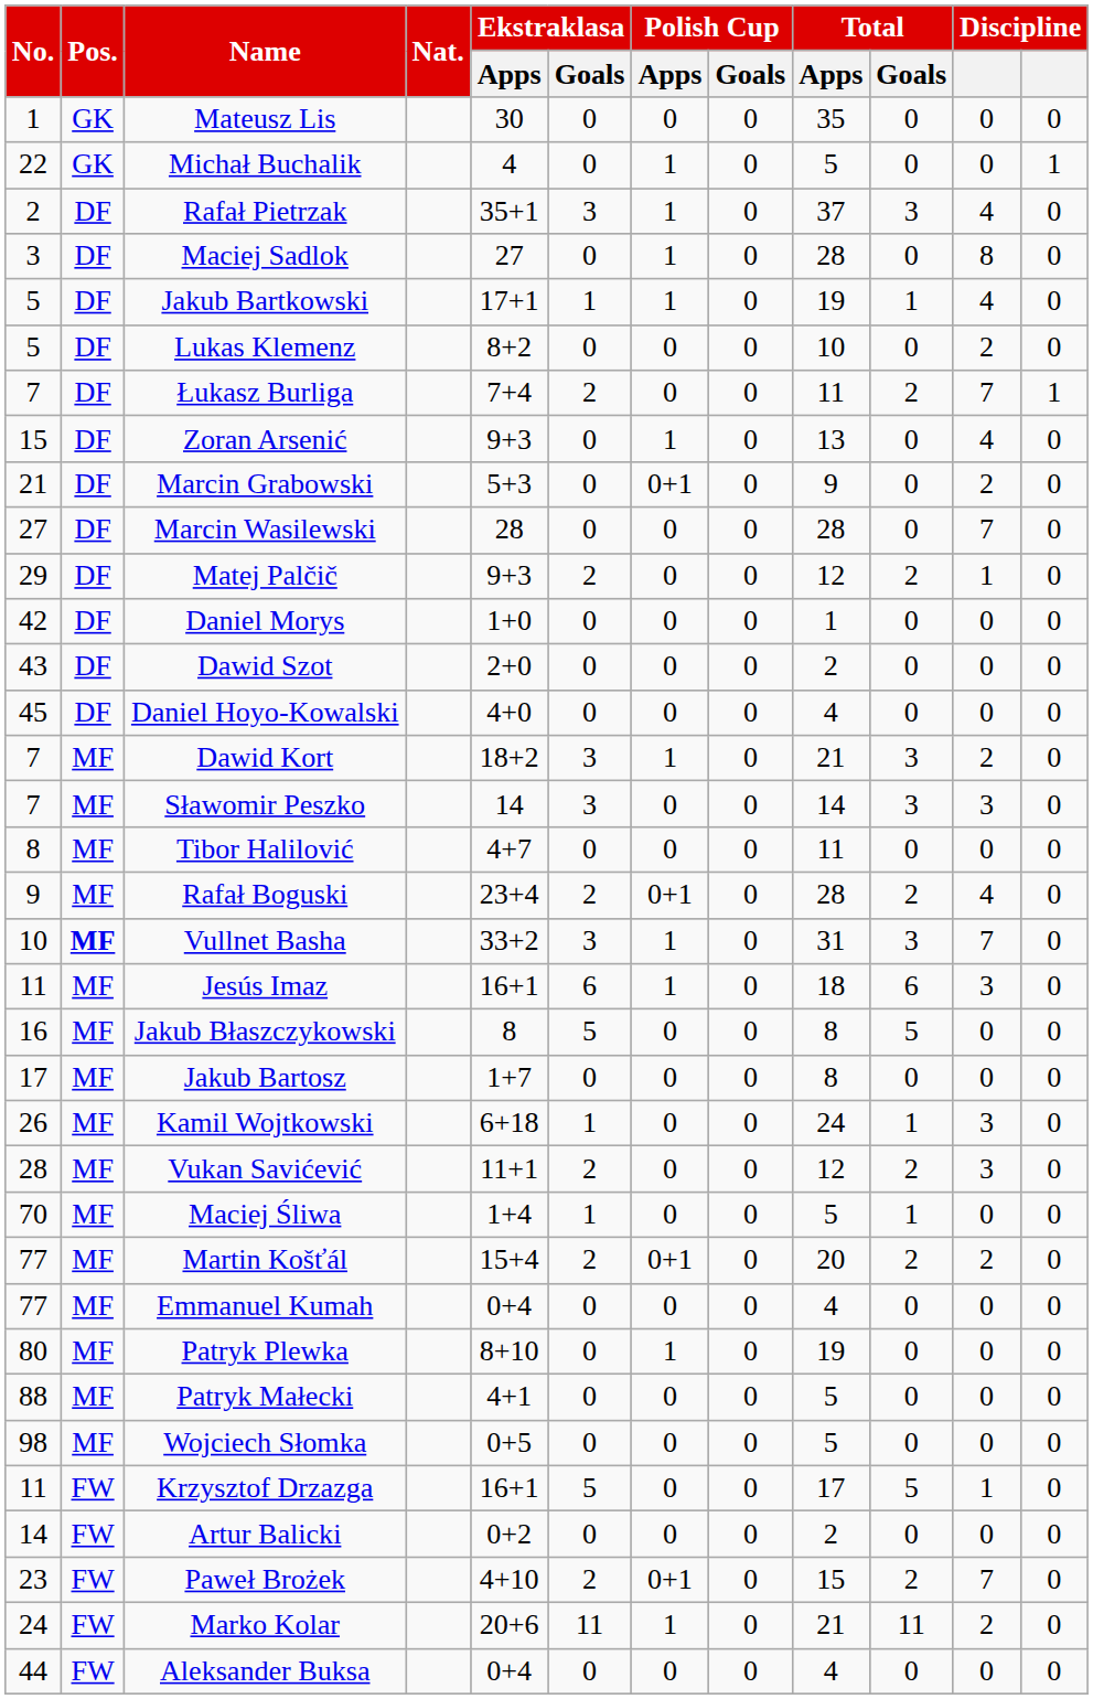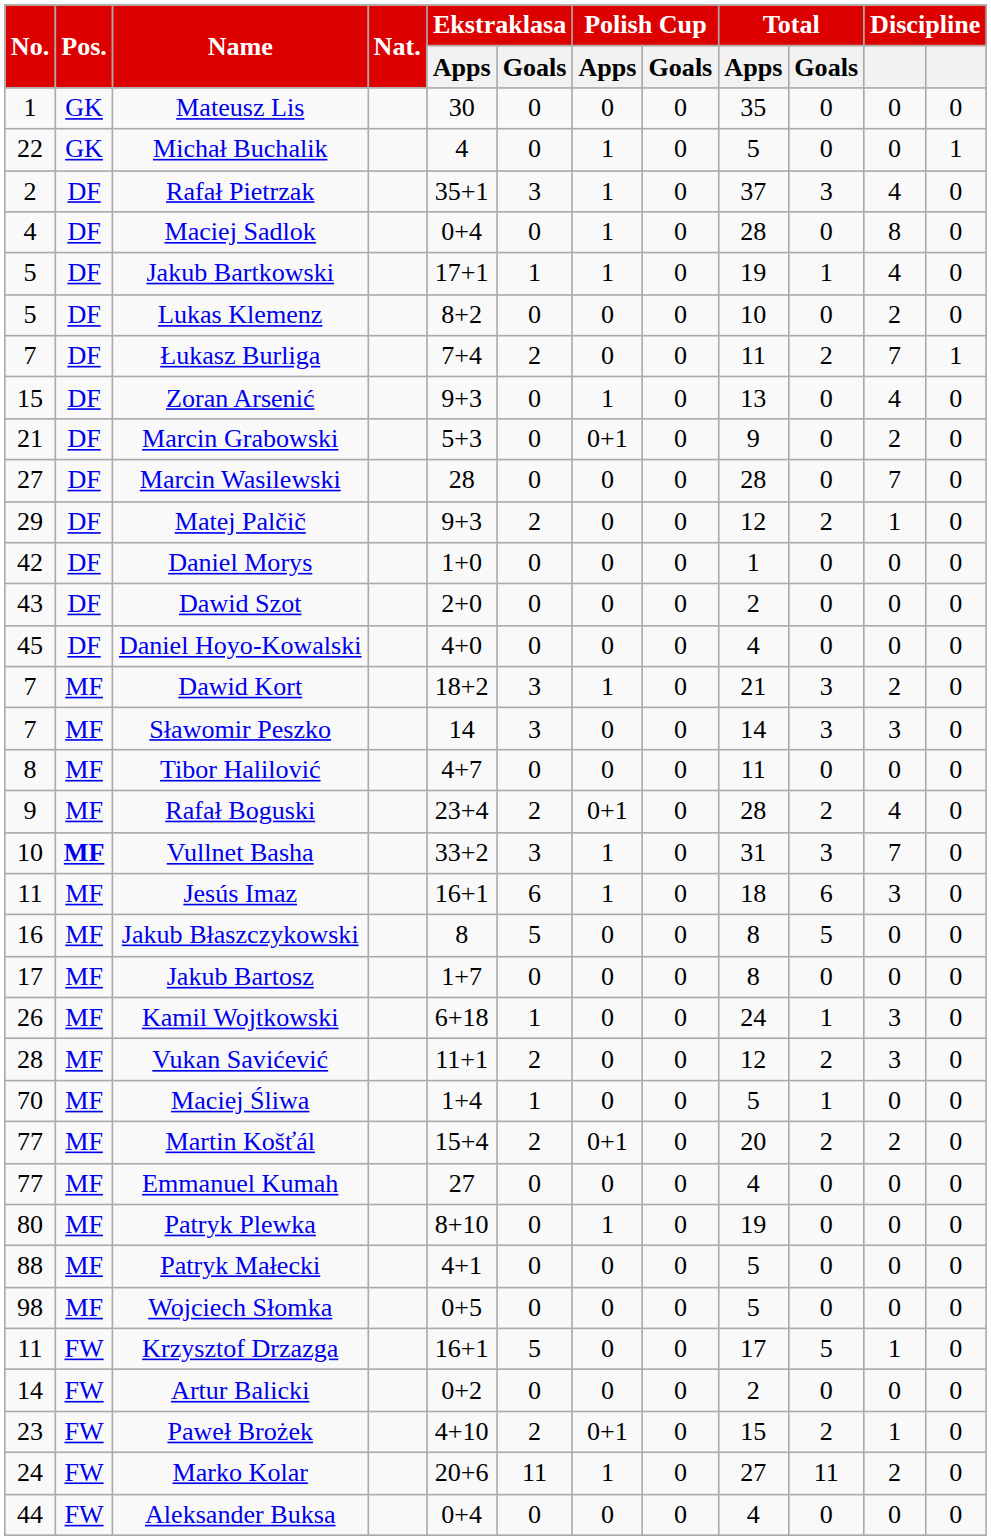 <table class="wikitable sortable" style="text-align:center">
 <tr>
 <th rowspan="2" style="background:#DD0000; color:white;">No.</th>
 <th rowspan="2" style="background:#DD0000; color:white;">Pos.</th>
 <th rowspan="2" style="background:#DD0000; color:white;">Name</th>
 <th rowspan="2" style="background:#DD0000; color:white;">Nat.</th>
 <th colspan="2" style="background:#DD0000; color:white;">Ekstraklasa</th>
 <th colspan="2" style="background:#DD0000; color:white;">Polish Cup</th>
 <th colspan="2" style="background:#DD0000; color:white;">Total</th>
 <th colspan="2" style="background:#DD0000; color:white;">Discipline</th>
 </tr>
 <tr>
 <th>Apps</th>
 <th>Goals</th>
 <th>Apps</th>
 <th>Goals</th>
 <th>Apps</th>
 <th>Goals</th>
 <th></th>
 <th></th>
 </tr>
 <tr>
 <td>1</td>
 <td><a href='#'>GK</a></td>
 <td><a href='#'>Mateusz Lis</a></td>
 <td></td>
 <td>30</td>
 <td>0</td>
 <td>0</td>
 <td>0</td>
 <td>35</td>
 <td>0</td>
 <td>0</td>
 <td>0</td>
 </tr>
 <tr>
 <td>22</td>
 <td><a href='#'>GK</a></td>
 <td><a href='#'>Michał Buchalik</a></td>
 <td></td>
 <td>4</td>
 <td>0</td>
 <td>1</td>
 <td>0</td>
 <td>5</td>
 <td>0</td>
 <td>0</td>
 <td>1</td>
 </tr>
 <tr>
 <td>2</td>
 <td><a href='#'>DF</a></td>
 <td><a href='#'>Rafał Pietrzak</a></td>
 <td></td>
 <td>35+1</td>
 <td>3</td>
 <td>1</td>
 <td>0</td>
 <td>37</td>
 <td>3</td>
 <td>4</td>
 <td>0</td>
 </tr>
 <tr>
-<td>3</td>
+<td>4</td>
 <td><a href='#'>DF</a></td>
 <td><a href='#'>Maciej Sadlok</a></td>
 <td></td>
-<td>27</td>
+<td>0+4</td>
 <td>0</td>
 <td>1</td>
 <td>0</td>
 <td>28</td>
 <td>0</td>
 <td>8</td>
 <td>0</td>
 </tr>
 <tr>
 <td>5</td>
 <td><a href='#'>DF</a></td>
 <td><a href='#'>Jakub Bartkowski</a></td>
 <td></td>
 <td>17+1</td>
 <td>1</td>
 <td>1</td>
 <td>0</td>
 <td>19</td>
 <td>1</td>
 <td>4</td>
 <td>0</td>
 </tr>
 <tr>
 <td>5</td>
 <td><a href='#'>DF</a></td>
 <td><a href='#'>Lukas Klemenz</a></td>
 <td></td>
 <td>8+2</td>
 <td>0</td>
 <td>0</td>
 <td>0</td>
 <td>10</td>
 <td>0</td>
 <td>2</td>
 <td>0</td>
 </tr>
 <tr>
 <td>7</td>
 <td><a href='#'>DF</a></td>
 <td><a href='#'>Łukasz Burliga</a></td>
 <td></td>
 <td>7+4</td>
 <td>2</td>
 <td>0</td>
 <td>0</td>
 <td>11</td>
 <td>2</td>
 <td>7</td>
 <td>1</td>
 </tr>
 <tr>
 <td>15</td>
 <td><a href='#'>DF</a></td>
 <td><a href='#'>Zoran Arsenić</a></td>
 <td></td>
 <td>9+3</td>
 <td>0</td>
 <td>1</td>
 <td>0</td>
 <td>13</td>
 <td>0</td>
 <td>4</td>
 <td>0</td>
 </tr>
 <tr>
 <td>21</td>
 <td><a href='#'>DF</a></td>
 <td><a href='#'>Marcin Grabowski</a></td>
 <td></td>
 <td>5+3</td>
 <td>0</td>
 <td>0+1</td>
 <td>0</td>
 <td>9</td>
 <td>0</td>
 <td>2</td>
 <td>0</td>
 </tr>
 <tr>
 <td>27</td>
 <td><a href='#'>DF</a></td>
 <td><a href='#'>Marcin Wasilewski</a></td>
 <td></td>
 <td>28</td>
 <td>0</td>
 <td>0</td>
 <td>0</td>
 <td>28</td>
 <td>0</td>
 <td>7</td>
 <td>0</td>
 </tr>
 <tr>
 <td>29</td>
 <td><a href='#'>DF</a></td>
 <td><a href='#'>Matej Palčič</a></td>
 <td></td>
 <td>9+3</td>
 <td>2</td>
 <td>0</td>
 <td>0</td>
 <td>12</td>
 <td>2</td>
 <td>1</td>
 <td>0</td>
 </tr>
 <tr>
 <td>42</td>
 <td><a href='#'>DF</a></td>
 <td><a href='#'>Daniel Morys</a></td>
 <td></td>
 <td>1+0</td>
 <td>0</td>
 <td>0</td>
 <td>0</td>
 <td>1</td>
 <td>0</td>
 <td>0</td>
 <td>0</td>
 </tr>
 <tr>
 <td>43</td>
 <td><a href='#'>DF</a></td>
 <td><a href='#'>Dawid Szot</a></td>
 <td></td>
 <td>2+0</td>
 <td>0</td>
 <td>0</td>
 <td>0</td>
 <td>2</td>
 <td>0</td>
 <td>0</td>
 <td>0</td>
 </tr>
 <tr>
 <td>45</td>
 <td><a href='#'>DF</a></td>
 <td><a href='#'>Daniel Hoyo-Kowalski</a></td>
 <td></td>
 <td>4+0</td>
 <td>0</td>
 <td>0</td>
 <td>0</td>
 <td>4</td>
 <td>0</td>
 <td>0</td>
 <td>0</td>
 </tr>
 <tr>
 <td>7</td>
 <td><a href='#'>MF</a></td>
 <td><a href='#'>Dawid Kort</a></td>
 <td></td>
 <td>18+2</td>
 <td>3</td>
 <td>1</td>
 <td>0</td>
 <td>21</td>
 <td>3</td>
 <td>2</td>
 <td>0</td>
 </tr>
 <tr>
 <td>7</td>
 <td><a href='#'>MF</a></td>
 <td><a href='#'>Sławomir Peszko</a></td>
 <td></td>
 <td>14</td>
 <td>3</td>
 <td>0</td>
 <td>0</td>
 <td>14</td>
 <td>3</td>
 <td>3</td>
 <td>0</td>
 </tr>
 <tr>
 <td>8</td>
 <td><a href='#'>MF</a></td>
 <td><a href='#'>Tibor Halilović</a></td>
 <td></td>
 <td>4+7</td>
 <td>0</td>
 <td>0</td>
 <td>0</td>
 <td>11</td>
 <td>0</td>
 <td>0</td>
 <td>0</td>
 </tr>
 <tr>
 <td>9</td>
 <td><a href='#'>MF</a></td>
 <td><a href='#'>Rafał Boguski</a></td>
 <td></td>
 <td>23+4</td>
 <td>2</td>
 <td>0+1</td>
 <td>0</td>
 <td>28</td>
 <td>2</td>
 <td>4</td>
 <td>0</td>
 </tr>
 <tr>
 <td>10</td>
 <td><strong><a href='#'>MF</a></strong></td>
 <td><a href='#'>Vullnet Basha</a></td>
 <td></td>
 <td>33+2</td>
 <td>3</td>
 <td>1</td>
 <td>0</td>
 <td>31</td>
 <td>3</td>
 <td>7</td>
 <td>0</td>
 </tr>
 <tr>
 <td>11</td>
 <td><a href='#'>MF</a></td>
 <td><a href='#'>Jesús Imaz</a></td>
 <td></td>
 <td>16+1</td>
 <td>6</td>
 <td>1</td>
 <td>0</td>
 <td>18</td>
 <td>6</td>
 <td>3</td>
 <td>0</td>
 </tr>
 <tr>
 <td>16</td>
 <td><a href='#'>MF</a></td>
 <td><a href='#'>Jakub Błaszczykowski</a></td>
 <td></td>
 <td>8</td>
 <td>5</td>
 <td>0</td>
 <td>0</td>
 <td>8</td>
 <td>5</td>
 <td>0</td>
 <td>0</td>
 </tr>
 <tr>
 <td>17</td>
 <td><a href='#'>MF</a></td>
 <td><a href='#'>Jakub Bartosz</a></td>
 <td></td>
 <td>1+7</td>
 <td>0</td>
 <td>0</td>
 <td>0</td>
 <td>8</td>
 <td>0</td>
 <td>0</td>
 <td>0</td>
 </tr>
 <tr>
 <td>26</td>
 <td><a href='#'>MF</a></td>
 <td><a href='#'>Kamil Wojtkowski</a></td>
 <td></td>
 <td>6+18</td>
 <td>1</td>
 <td>0</td>
 <td>0</td>
 <td>24</td>
 <td>1</td>
 <td>3</td>
 <td>0</td>
 </tr>
 <tr>
 <td>28</td>
 <td><a href='#'>MF</a></td>
 <td><a href='#'>Vukan Savićević</a></td>
 <td></td>
 <td>11+1</td>
 <td>2</td>
 <td>0</td>
 <td>0</td>
 <td>12</td>
 <td>2</td>
 <td>3</td>
 <td>0</td>
 </tr>
 <tr>
 <td>70</td>
 <td><a href='#'>MF</a></td>
 <td><a href='#'>Maciej Śliwa</a></td>
 <td></td>
 <td>1+4</td>
 <td>1</td>
 <td>0</td>
 <td>0</td>
 <td>5</td>
 <td>1</td>
 <td>0</td>
 <td>0</td>
 </tr>
 <tr>
 <td>77</td>
 <td><a href='#'>MF</a></td>
 <td><a href='#'>Martin Košťál</a></td>
 <td></td>
 <td>15+4</td>
 <td>2</td>
 <td>0+1</td>
 <td>0</td>
 <td>20</td>
 <td>2</td>
 <td>2</td>
 <td>0</td>
 </tr>
 <tr>
 <td>77</td>
 <td><a href='#'>MF</a></td>
 <td><a href='#'>Emmanuel Kumah</a></td>
 <td></td>
-<td>0+4</td>
+<td>27</td>
 <td>0</td>
 <td>0</td>
 <td>0</td>
 <td>4</td>
 <td>0</td>
 <td>0</td>
 <td>0</td>
 </tr>
 <tr>
 <td>80</td>
 <td><a href='#'>MF</a></td>
 <td><a href='#'>Patryk Plewka</a></td>
 <td></td>
 <td>8+10</td>
 <td>0</td>
 <td>1</td>
 <td>0</td>
 <td>19</td>
 <td>0</td>
 <td>0</td>
 <td>0</td>
 </tr>
 <tr>
 <td>88</td>
 <td><a href='#'>MF</a></td>
 <td><a href='#'>Patryk Małecki</a></td>
 <td></td>
 <td>4+1</td>
 <td>0</td>
 <td>0</td>
 <td>0</td>
 <td>5</td>
 <td>0</td>
 <td>0</td>
 <td>0</td>
 </tr>
 <tr>
 <td>98</td>
 <td><a href='#'>MF</a></td>
 <td><a href='#'>Wojciech Słomka</a></td>
 <td></td>
 <td>0+5</td>
 <td>0</td>
 <td>0</td>
 <td>0</td>
 <td>5</td>
 <td>0</td>
 <td>0</td>
 <td>0</td>
 </tr>
 <tr>
 <td>11</td>
 <td><a href='#'>FW</a></td>
 <td><a href='#'>Krzysztof Drzazga</a></td>
 <td></td>
 <td>16+1</td>
 <td>5</td>
 <td>0</td>
 <td>0</td>
 <td>17</td>
 <td>5</td>
 <td>1</td>
 <td>0</td>
 </tr>
 <tr>
 <td>14</td>
 <td><a href='#'>FW</a></td>
 <td><a href='#'>Artur Balicki</a></td>
 <td></td>
 <td>0+2</td>
 <td>0</td>
 <td>0</td>
 <td>0</td>
 <td>2</td>
 <td>0</td>
 <td>0</td>
 <td>0</td>
 </tr>
 <tr>
 <td>23</td>
 <td><a href='#'>FW</a></td>
 <td><a href='#'>Paweł Brożek</a></td>
 <td></td>
 <td>4+10</td>
 <td>2</td>
 <td>0+1</td>
 <td>0</td>
 <td>15</td>
 <td>2</td>
-<td>7</td>
+<td>1</td>
 <td>0</td>
 </tr>
 <tr>
 <td>24</td>
 <td><a href='#'>FW</a></td>
 <td><a href='#'>Marko Kolar</a></td>
 <td></td>
 <td>20+6</td>
 <td>11</td>
 <td>1</td>
 <td>0</td>
-<td>21</td>
+<td>27</td>
 <td>11</td>
 <td>2</td>
 <td>0</td>
 </tr>
 <tr>
 <td>44</td>
 <td><a href='#'>FW</a></td>
 <td><a href='#'>Aleksander Buksa</a></td>
 <td></td>
 <td>0+4</td>
 <td>0</td>
 <td>0</td>
 <td>0</td>
 <td>4</td>
 <td>0</td>
 <td>0</td>
 <td>0</td>
 </tr>
 <tr>
 </tr>
 </table>
